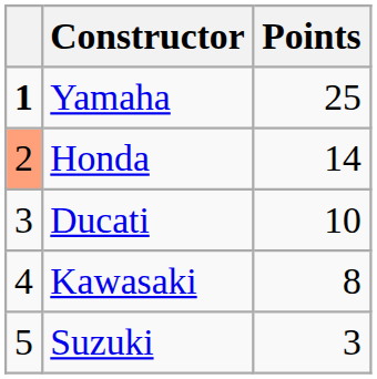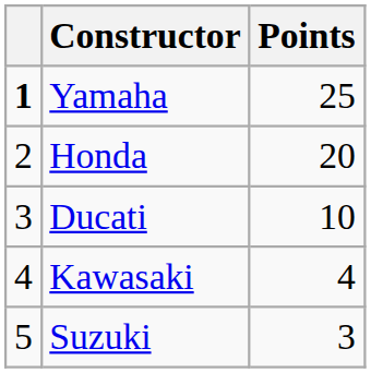 <table class="wikitable" style="font-size: 95%;">
 <tr>
 <th></th>
 <th>Constructor</th>
 <th>Points</th>
 </tr>
 <tr>
 <td align=center><strong>1</strong></td>
 <td> <a href='#'>Yamaha</a></td>
 <td align=right>25</td>
 </tr>
 <tr>
-<td align=center style="background: lightsalmon;">2</td>
+<td align=center>2</td>
 <td> <a href='#'>Honda</a></td>
-<td align=right>14</td>
+<td align=right>20</td>
 </tr>
 <tr>
 <td align=center>3</td>
 <td> <a href='#'>Ducati</a></td>
 <td align=right>10</td>
 </tr>
 <tr>
 <td align=center>4</td>
 <td> <a href='#'>Kawasaki</a></td>
-<td align=right>8</td>
+<td align=right>4</td>
 </tr>
 <tr>
 <td align=center>5</td>
 <td> <a href='#'>Suzuki</a></td>
 <td align=right>3</td>
 </tr>
 </table>
